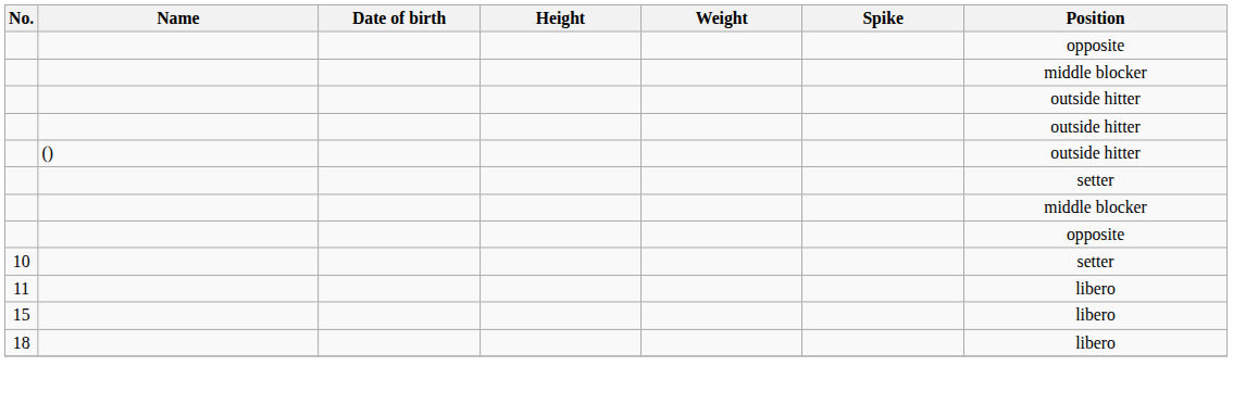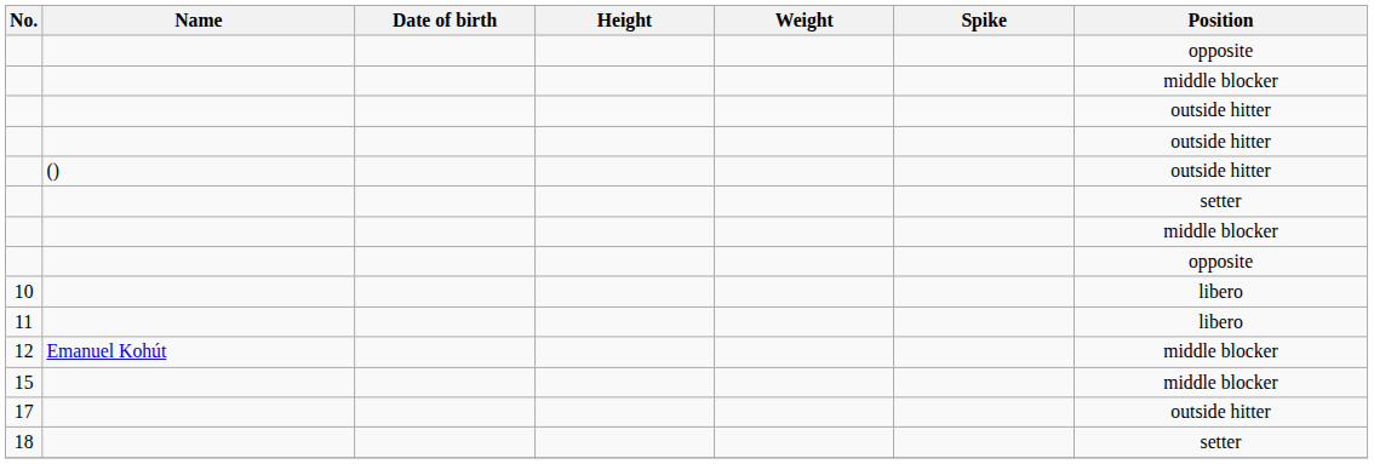 <table class="wikitable sortable" style="font-size:100%; text-align:center;">
 <tr>
 <th>No.</th>
 <th style="width:16em">Name</th>
 <th style="width:9em">Date of birth</th>
 <th style="width:9em">Height</th>
 <th style="width:9em">Weight</th>
 <th style="width:9em">Spike</th>
 <th style="width:15em">Position</th>
 </tr>
 <tr>
 <td></td>
 <td align=left> </td>
 <td align=right></td>
 <td></td>
 <td></td>
 <td></td>
 <td>opposite</td>
 </tr>
 <tr>
 <td></td>
 <td align=left> </td>
 <td align=right></td>
 <td></td>
 <td></td>
 <td></td>
 <td>middle blocker</td>
 </tr>
 <tr>
 <td></td>
 <td align=left> </td>
 <td align=right></td>
 <td></td>
 <td></td>
 <td></td>
 <td>outside hitter</td>
 </tr>
 <tr>
 <td></td>
 <td align=left> </td>
 <td align=right></td>
 <td></td>
 <td></td>
 <td></td>
 <td>outside hitter</td>
 </tr>
 <tr>
 <td></td>
 <td align=left>  ()</td>
 <td align=right></td>
 <td></td>
 <td></td>
 <td></td>
 <td>outside hitter</td>
 </tr>
 <tr>
 <td></td>
 <td align=left> </td>
 <td align=right></td>
 <td></td>
 <td></td>
 <td></td>
 <td>setter</td>
 </tr>
 <tr>
 <td></td>
 <td align=left> </td>
 <td align=right></td>
 <td></td>
 <td></td>
 <td></td>
 <td>middle blocker</td>
 </tr>
 <tr>
 <td></td>
 <td align=left> </td>
 <td align=right></td>
 <td></td>
 <td></td>
 <td></td>
 <td>opposite</td>
 </tr>
 <tr>
 <td>10</td>
 <td align=left> </td>
 <td align=right></td>
 <td></td>
 <td></td>
 <td></td>
-<td>setter</td>
+<td>libero</td>
 </tr>
 <tr>
 <td>11</td>
 <td align=left> </td>
 <td align=right></td>
 <td></td>
 <td></td>
 <td></td>
 <td>libero</td>
 </tr>
 <tr>
+<td>12</td>
+<td align=left> <a href='#'>Emanuel Kohút</a></td>
+<td align=right></td>
+<td></td>
+<td></td>
+<td></td>
+<td>middle blocker</td>
+</tr>
+<tr>
 <td>15</td>
 <td align=left> </td>
 <td align=right></td>
 <td></td>
 <td></td>
 <td></td>
-<td>libero</td>
+<td>middle blocker</td>
+</tr>
+<tr>
+<td>17</td>
+<td align=left> </td>
+<td align=right></td>
+<td></td>
+<td></td>
+<td></td>
+<td>outside hitter</td>
 </tr>
 <tr>
 <td>18</td>
 <td align=left> </td>
 <td align=right></td>
 <td></td>
 <td></td>
 <td></td>
-<td>libero</td>
+<td>setter</td>
 </tr>
 <tr>
 </tr>
 </table>
